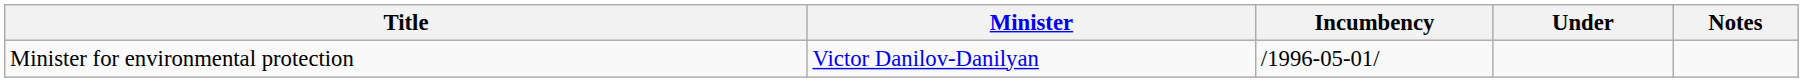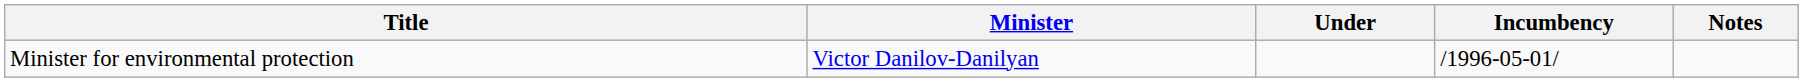 <table class="wikitable" style="width:100%;">
 <tr>
 <th>Title</th>
 <th style="width:25%;"><a href='#'>Minister</a></th>
+<th style="width:10%;">Under</th>
 <th style="width:160px;">Incumbency</th>
-<th style="width:10%;">Under</th>
 <th style="width:7%;">Notes</th>
 </tr>
 <tr>
 <td>Minister for environmental protection</td>
 <td><a href='#'>Victor Danilov-Danilyan</a></td>
+<td></td>
 <td>/1996-05-01/</td>
-<td></td>
 <td></td>
 </tr>
 </table>
